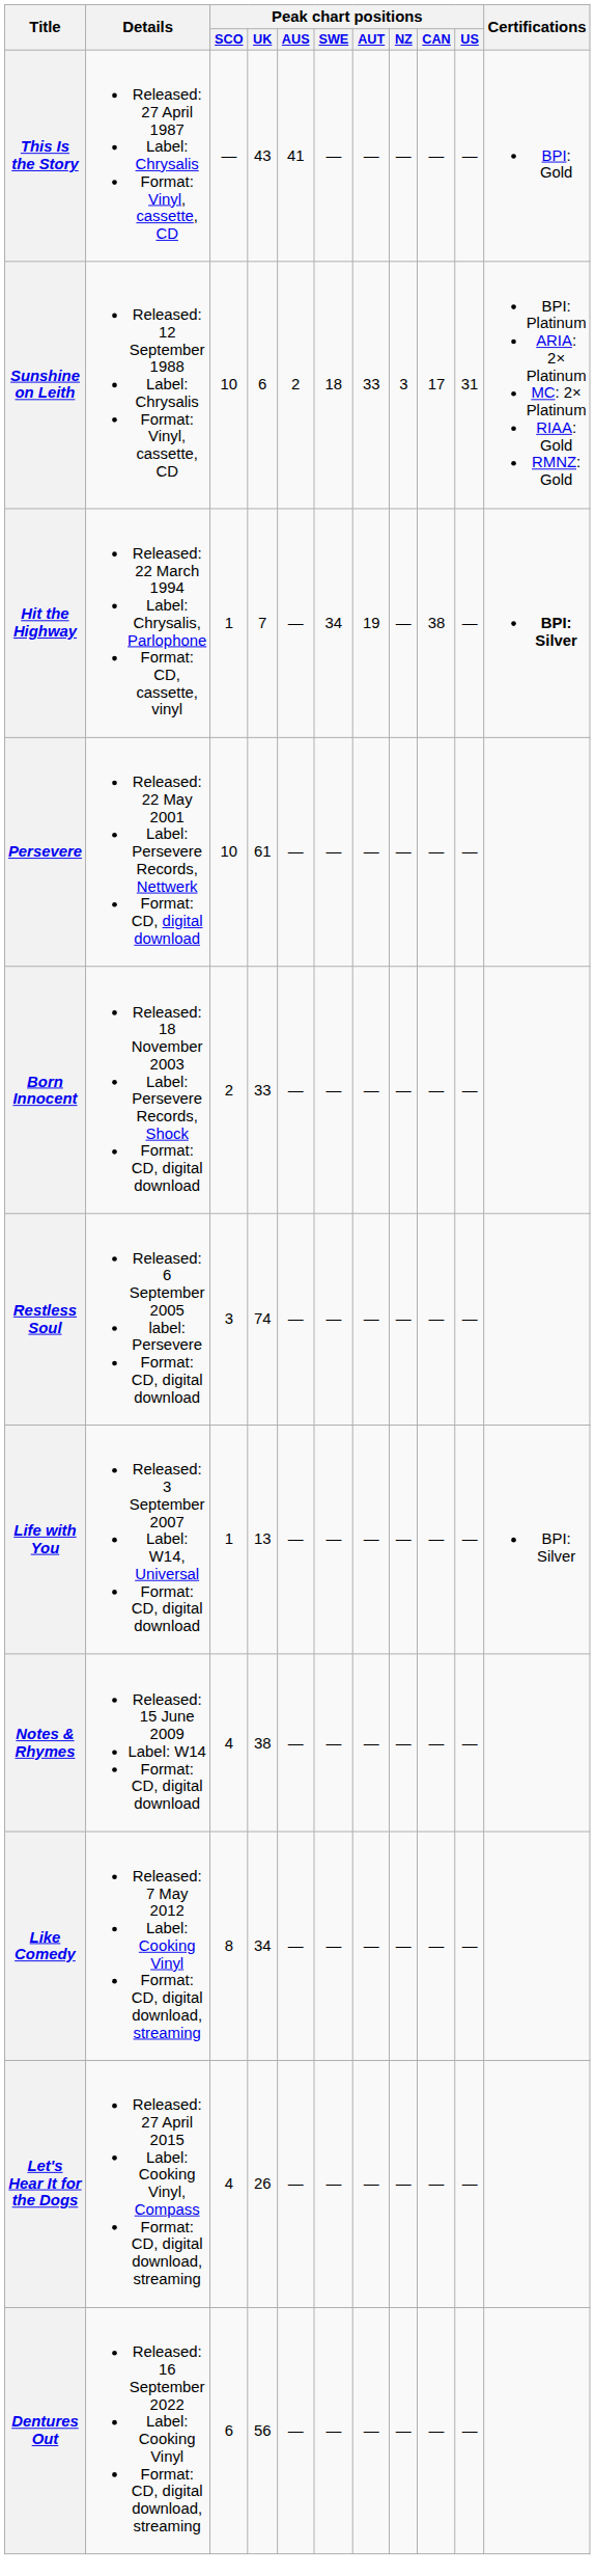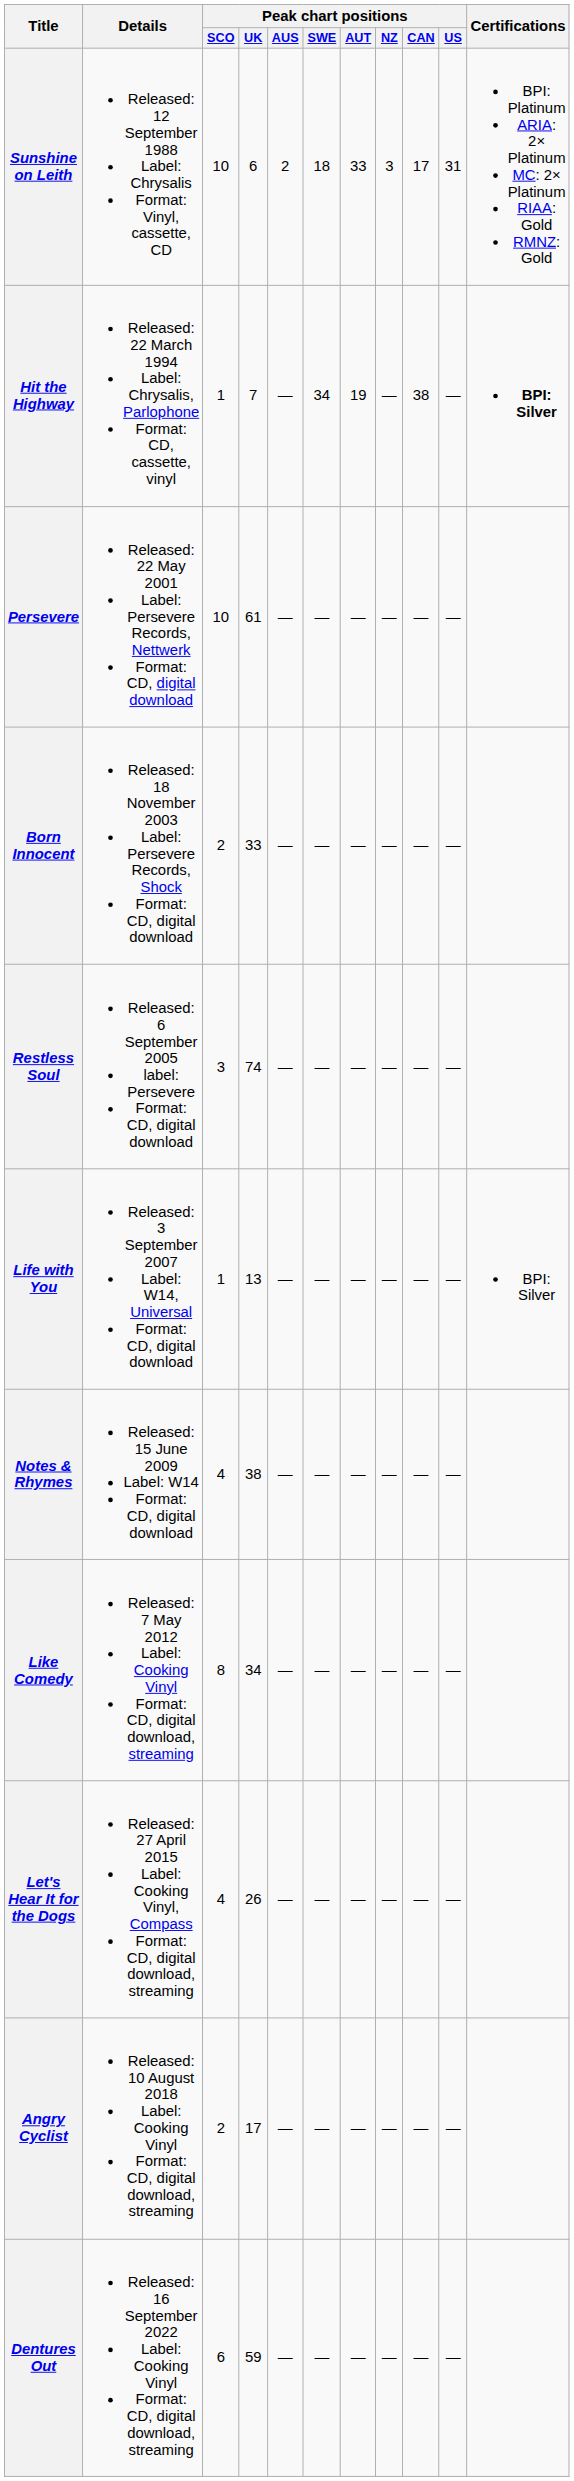 <table class="wikitable plainrowheaders" style="text-align:center">
 <tr>
 <th scope="col" rowspan="2">Title</th>
 <th scope="col" rowspan="2">Details</th>
 <th scope="col" colspan="8">Peak chart positions</th>
 <th scope="col" rowspan="2">Certifications</th>
 </tr>
 <tr>
 <th style="width:4em;font-size:85%"><a href='#'>SCO</a><br></th>
 <th style="width:4em;font-size:85%"><a href='#'>UK</a><br></th>
 <th style="width:4em;font-size:85%"><a href='#'>AUS</a><br></th>
 <th style="width:4em;font-size:85%"><a href='#'>SWE</a><br></th>
 <th style="width:4em;font-size:85%"><a href='#'>AUT</a><br></th>
 <th style="width:4em;font-size:85%"><a href='#'>NZ</a><br></th>
 <th style="width:4em;font-size:85%"><a href='#'>CAN</a><br></th>
 <th style="width:4em;font-size:85%"><a href='#'>US</a><br></th>
-</tr>
-<tr>
-<th scope="row"><em><a href='#'>This Is the Story</a></em></th>
-<td><br><ul><li>Released: 27 April 1987</li><li>Label: <a href='#'>Chrysalis</a></li><li>Format: <a href='#'>Vinyl</a>, <a href='#'>cassette</a>, <a href='#'>CD</a></li></ul></td>
-<td>—</td>
-<td>43</td>
-<td>41</td>
-<td>—</td>
-<td>—</td>
-<td>—</td>
-<td>—</td>
-<td>—</td>
-<td><br><ul><li><a href='#'>BPI</a>: Gold</li></ul></td>
 </tr>
 <tr>
 <th scope="row"><em><a href='#'>Sunshine on Leith</a></em></th>
 <td><br><ul><li>Released: 12 September 1988</li><li>Label: Chrysalis</li><li>Format: Vinyl, cassette, CD</li></ul></td>
 <td>10</td>
 <td>6</td>
 <td>2</td>
 <td>18</td>
 <td>33</td>
 <td>3</td>
 <td>17</td>
 <td>31</td>
 <td><br><ul><li>BPI: Platinum</li><li><a href='#'>ARIA</a>: 2× Platinum</li><li><a href='#'>MC</a>: 2× Platinum</li><li><a href='#'>RIAA</a>: Gold</li><li><a href='#'>RMNZ</a>: Gold</li></ul></td>
 </tr>
 <tr>
 <th scope="row"><em><a href='#'>Hit the Highway</a></em></th>
 <td><br><ul><li>Released: 22 March 1994</li><li>Label: Chrysalis, <a href='#'>Parlophone</a></li><li>Format: CD, cassette, vinyl</li></ul></td>
 <td>1</td>
 <td>7</td>
 <td>—</td>
 <td>34</td>
 <td>19</td>
 <td>—</td>
 <td>38</td>
 <td>—</td>
 <td><strong><br><ul><li>BPI: Silver</li></ul></strong></td>
 </tr>
 <tr>
 <th scope="row"><em><a href='#'>Persevere</a></em></th>
 <td><br><ul><li>Released: 22 May 2001</li><li>Label: Persevere Records, <a href='#'>Nettwerk</a></li><li>Format: CD, <a href='#'>digital download</a></li></ul></td>
 <td>10</td>
 <td>61</td>
 <td>—</td>
 <td>—</td>
 <td>—</td>
 <td>—</td>
 <td>—</td>
 <td>—</td>
 <td></td>
 </tr>
 <tr>
 <th scope="row"><em><a href='#'>Born Innocent</a></em></th>
 <td><br><ul><li>Released: 18 November 2003</li><li>Label: Persevere Records, <a href='#'>Shock</a></li><li>Format: CD, digital download</li></ul></td>
 <td>2</td>
 <td>33</td>
 <td>—</td>
 <td>—</td>
 <td>—</td>
 <td>—</td>
 <td>—</td>
 <td>—</td>
 <td></td>
 </tr>
 <tr>
 <th scope="row"><em><a href='#'>Restless Soul</a></em></th>
 <td><br><ul><li>Released: 6 September 2005</li><li>label: Persevere</li><li>Format: CD, digital download</li></ul></td>
 <td>3</td>
 <td>74</td>
 <td>—</td>
 <td>—</td>
 <td>—</td>
 <td>—</td>
 <td>—</td>
 <td>—</td>
 <td></td>
 </tr>
 <tr>
 <th scope="row"><em><a href='#'>Life with You</a></em></th>
 <td><br><ul><li>Released: 3 September 2007</li><li>Label: W14, <a href='#'>Universal</a></li><li>Format: CD, digital download</li></ul></td>
 <td>1</td>
 <td>13</td>
 <td>—</td>
 <td>—</td>
 <td>—</td>
 <td>—</td>
 <td>—</td>
 <td>—</td>
 <td><br><ul><li>BPI: Silver</li></ul></td>
 </tr>
 <tr>
 <th scope="row"><em><a href='#'>Notes & Rhymes</a></em></th>
 <td><br><ul><li>Released: 15 June 2009</li><li>Label: W14</li><li>Format: CD, digital download</li></ul></td>
 <td>4</td>
 <td>38</td>
 <td>—</td>
 <td>—</td>
 <td>—</td>
 <td>—</td>
 <td>—</td>
 <td>—</td>
 <td></td>
 </tr>
 <tr>
 <th scope="row"><em><a href='#'>Like Comedy</a></em></th>
 <td><br><ul><li>Released: 7 May 2012</li><li>Label: <a href='#'>Cooking Vinyl</a></li><li>Format: CD, digital download, <a href='#'>streaming</a></li></ul></td>
 <td>8</td>
 <td>34</td>
 <td>—</td>
 <td>—</td>
 <td>—</td>
 <td>—</td>
 <td>—</td>
 <td>—</td>
 <td></td>
 </tr>
 <tr>
 <th scope="row"><em><a href='#'>Let's Hear It for the Dogs</a></em></th>
 <td><br><ul><li>Released: 27 April 2015</li><li>Label: Cooking Vinyl, <a href='#'>Compass</a></li><li>Format: CD, digital download, streaming</li></ul></td>
 <td>4</td>
 <td>26</td>
 <td>—</td>
 <td>—</td>
 <td>—</td>
 <td>—</td>
 <td>—</td>
 <td>—</td>
 <td></td>
 </tr>
 <tr>
+<th scope="row"><em><a href='#'>Angry Cyclist</a></em></th>
+<td><br><ul><li>Released: 10 August 2018</li><li>Label: Cooking Vinyl</li><li>Format: CD, digital download, streaming</li></ul></td>
+<td>2</td>
+<td>17</td>
+<td>—</td>
+<td>—</td>
+<td>—</td>
+<td>—</td>
+<td>—</td>
+<td>—</td>
+<td></td>
+</tr>
+<tr>
 <th scope="row"><em><a href='#'>Dentures Out</a></em></th>
 <td><br><ul><li>Released: 16 September 2022</li><li>Label: Cooking Vinyl</li><li>Format: CD, digital download, streaming</li></ul></td>
 <td>6</td>
-<td>56</td>
+<td>59</td>
 <td>—</td>
 <td>—</td>
 <td>—</td>
 <td>—</td>
 <td>—</td>
 <td>—</td>
 <td></td>
 </tr>
 </table>
